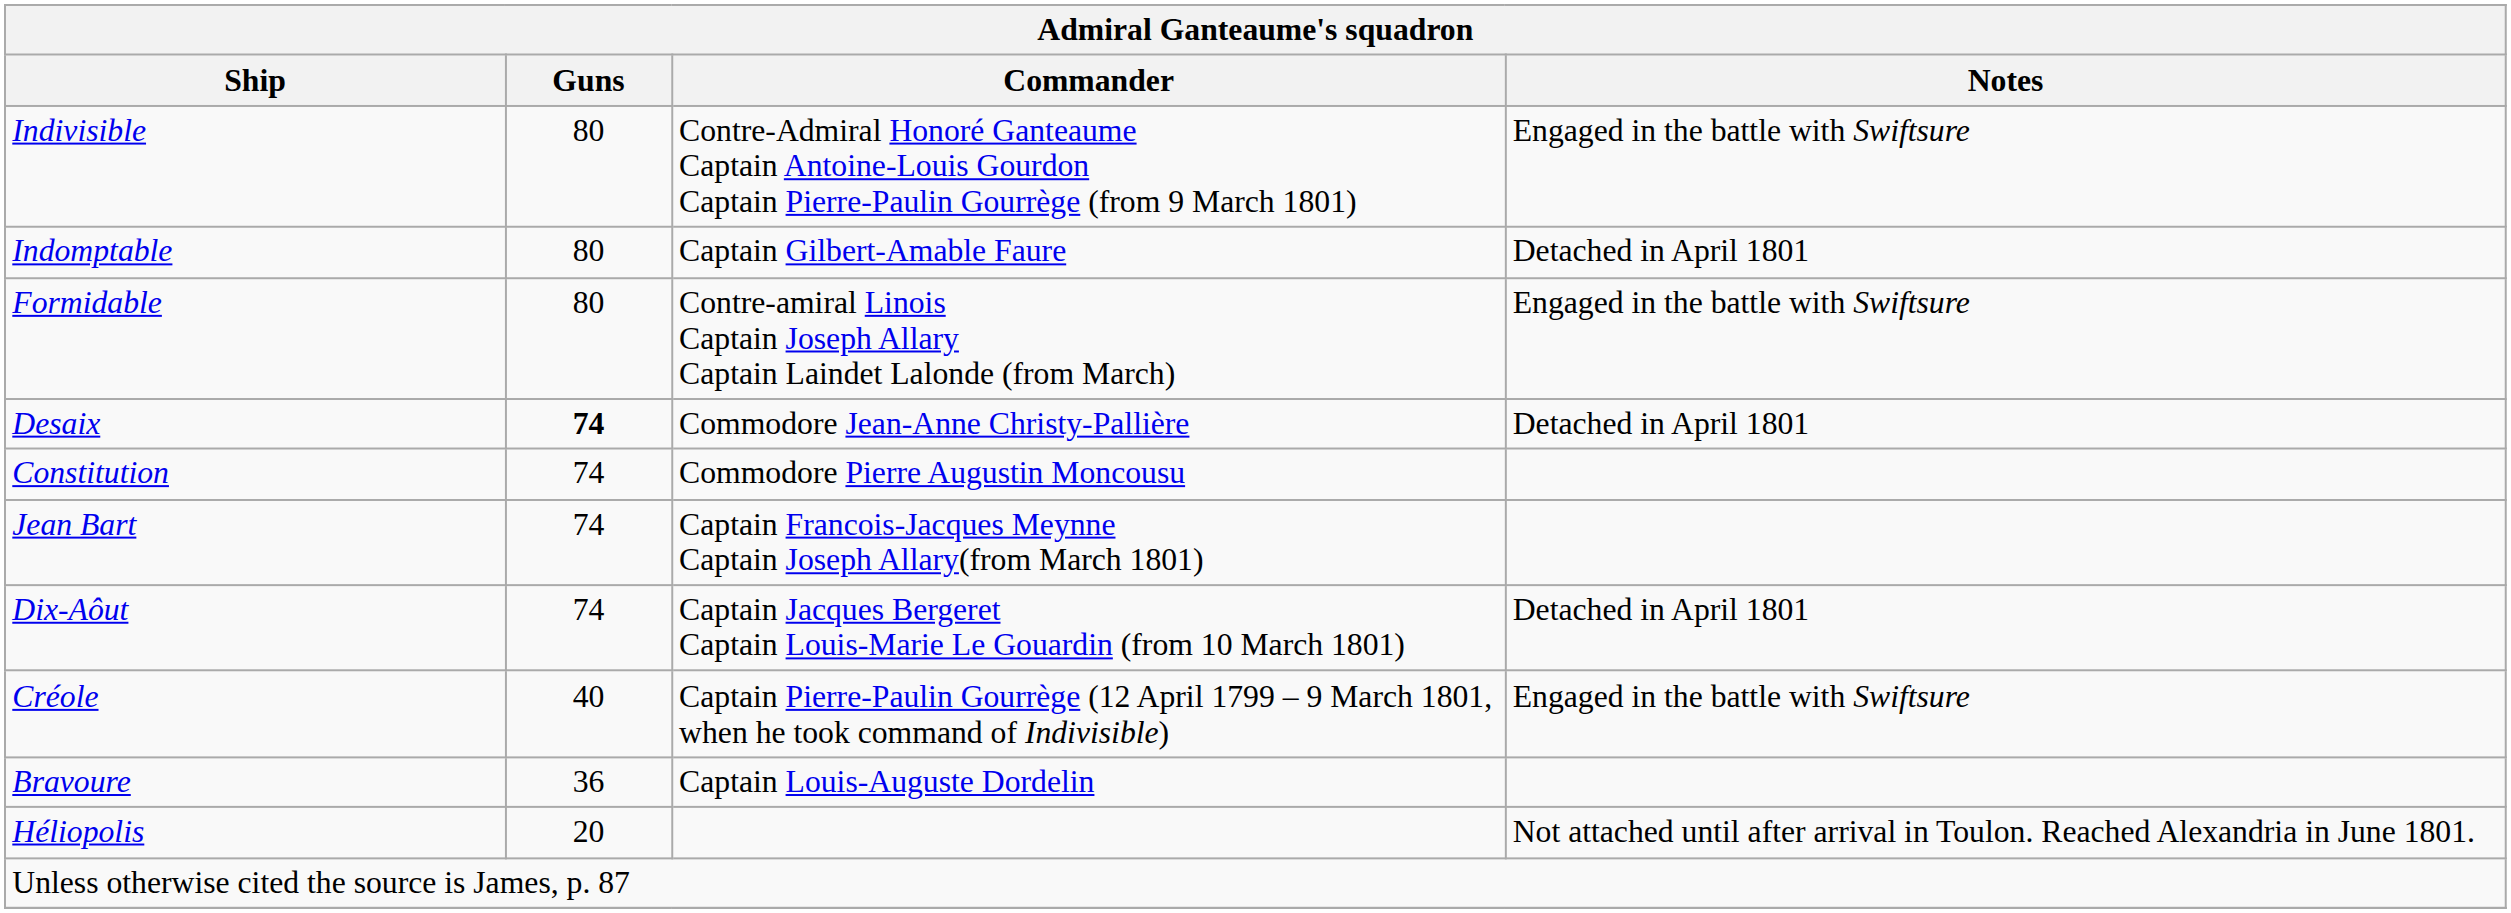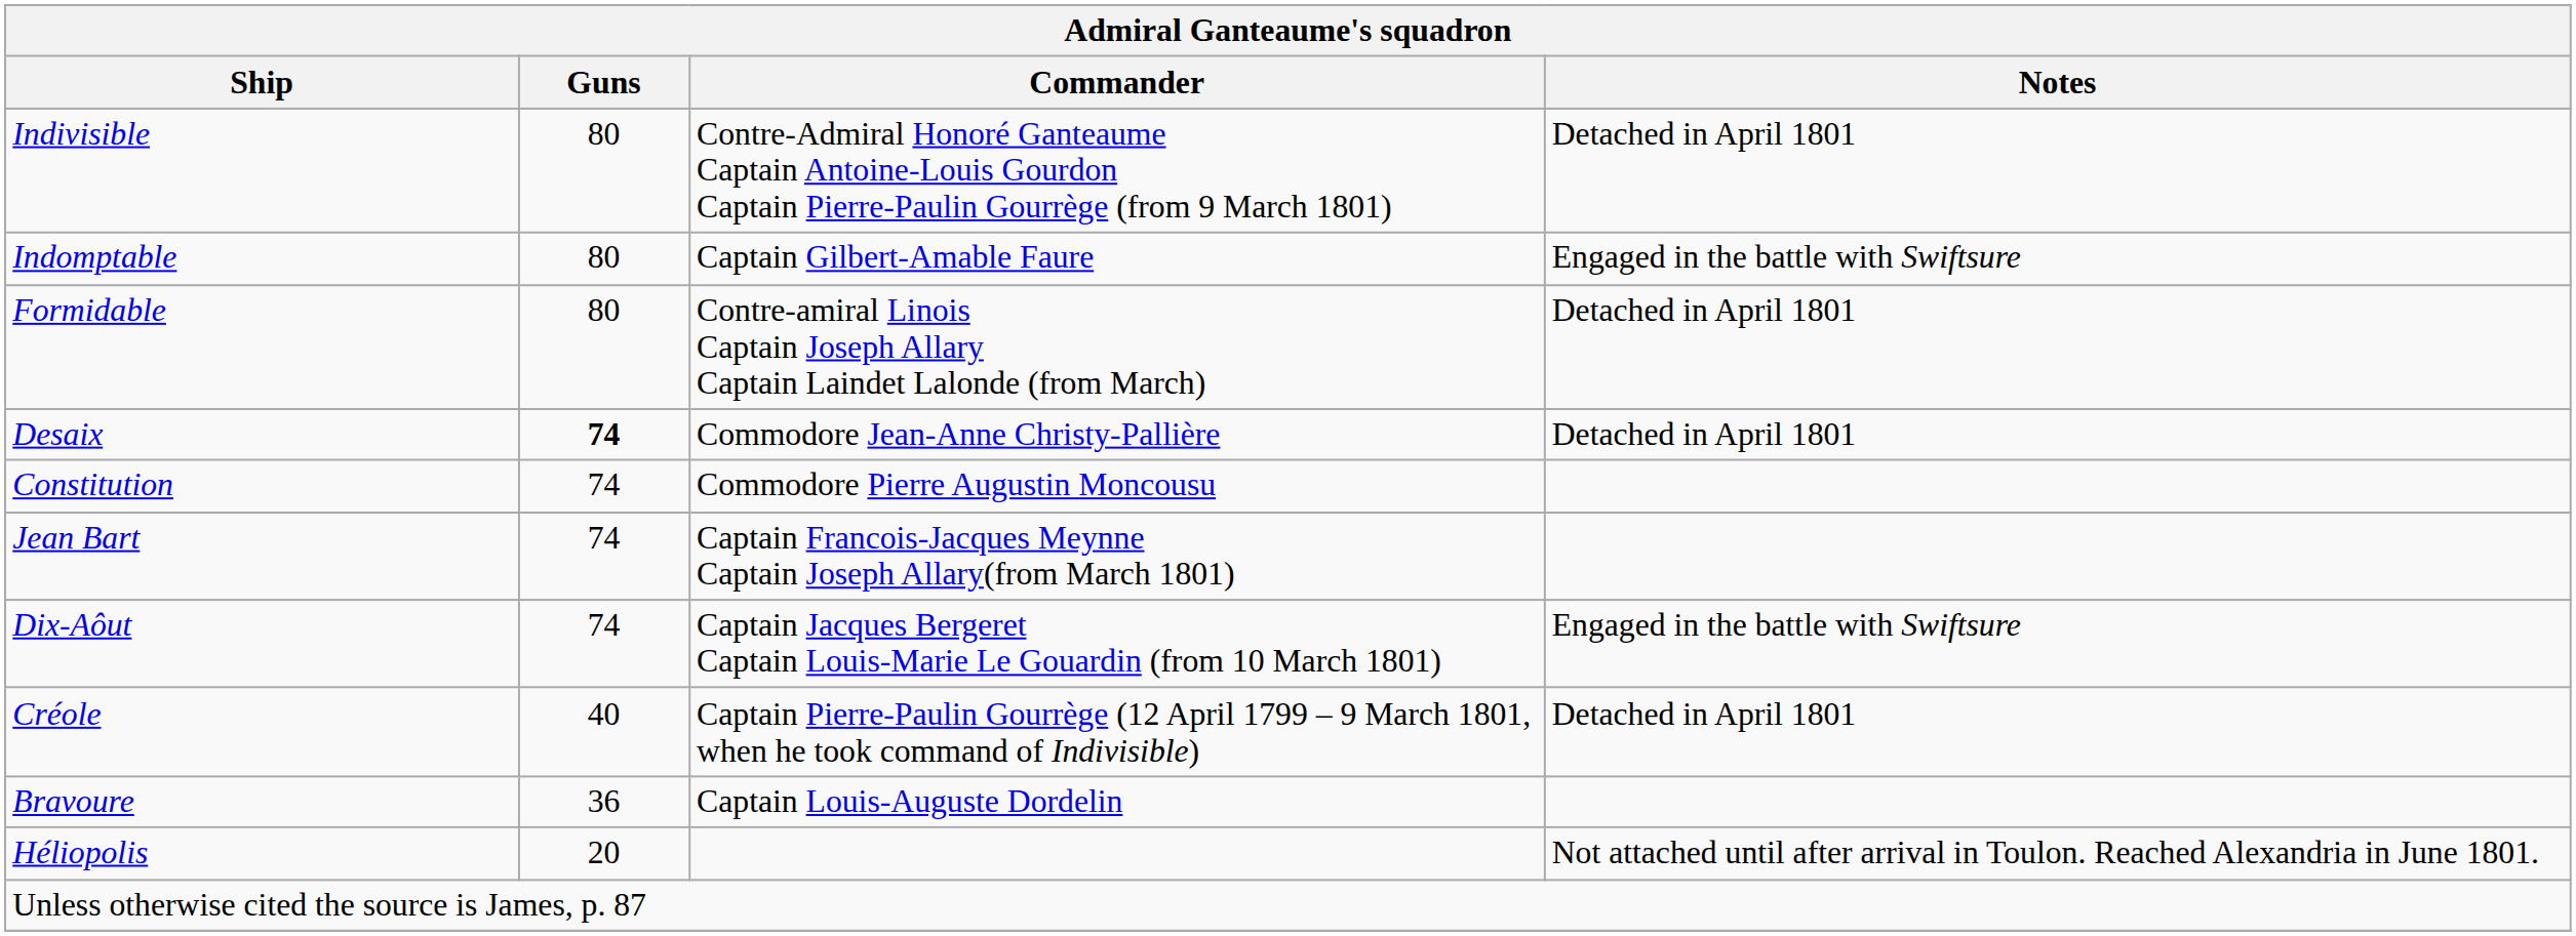 <table class="wikitable" width=100%>
 <tr valign="top">
 <th colspan="11" bgcolor="white">Admiral Ganteaume's squadron</th>
 </tr>
 <tr valign="top"|- valign="top">
 <th width=15%; align= center>Ship</th>
 <th width=5%; align= center>Guns</th>
 <th width=25%; align= center>Commander</th>
 <th width=30%; align= center>Notes</th>
 </tr>
 <tr valign="top">
 <td align= left><a href='#'><em>Indivisible</em></a></td>
 <td align= center>80</td>
 <td align= left>Contre-Admiral <a href='#'>Honoré Ganteaume</a><br>Captain <a href='#'>Antoine-Louis Gourdon</a><br>Captain <a href='#'>Pierre-Paulin Gourrège</a> (from 9 March 1801)</td>
-<td align= left>Engaged in the battle with <em>Swiftsure</em></td>
+<td align= left>Detached in April 1801</td>
 </tr>
 <tr valign="top">
 <td align= left><a href='#'><em>Indomptable</em></a></td>
 <td align= center>80</td>
 <td align= left>Captain <a href='#'>Gilbert-Amable Faure</a></td>
-<td align= left>Detached in April 1801</td>
+<td align= left>Engaged in the battle with <em>Swiftsure</em></td>
 </tr>
 <tr valign="top">
 <td align= left><a href='#'><em>Formidable</em></a></td>
 <td align= center>80</td>
 <td align= left>Contre-amiral <a href='#'>Linois</a><br>Captain <a href='#'>Joseph Allary</a><br>Captain Laindet Lalonde (from March)</td>
-<td align= left>Engaged in the battle with <em>Swiftsure</em></td>
+<td align= left>Detached in April 1801</td>
 </tr>
 <tr valign="top">
 <td align= left><a href='#'><em>Desaix</em></a></td>
 <td align= center><strong>74</strong></td>
 <td align= left>Commodore <a href='#'>Jean-Anne Christy-Pallière</a></td>
 <td align= left>Detached in April 1801</td>
 </tr>
 <tr valign="top">
 <td align= left><a href='#'><em>Constitution</em></a></td>
 <td align= center>74</td>
 <td align= left>Commodore <a href='#'>Pierre Augustin Moncousu</a></td>
 <td align= left></td>
 </tr>
 <tr valign="top">
 <td align= left><a href='#'><em>Jean Bart</em></a></td>
 <td align= center>74</td>
 <td align= left>Captain <a href='#'>Francois-Jacques Meynne</a><br>Captain <a href='#'>Joseph Allary</a>(from March 1801)</td>
 <td align= left></td>
 </tr>
 <tr valign="top">
 <td align= left><a href='#'><em>Dix-Aôut</em></a></td>
 <td align= center>74</td>
 <td align= left>Captain <a href='#'>Jacques Bergeret</a><br>Captain <a href='#'>Louis-Marie Le Gouardin</a> (from 10 March 1801)</td>
-<td align= left>Detached in April 1801</td>
+<td align= left>Engaged in the battle with <em>Swiftsure</em></td>
 </tr>
 <tr valign="top">
 <td align= left><a href='#'><em>Créole</em></a></td>
 <td align= center>40</td>
 <td align= left>Captain <a href='#'>Pierre-Paulin Gourrège</a> (12 April 1799 – 9 March 1801, when he took command of <em>Indivisible</em>)</td>
-<td align= left>Engaged in the battle with <em>Swiftsure</em></td>
+<td align= left>Detached in April 1801</td>
 </tr>
 <tr valign="top">
 <td align= left><a href='#'><em>Bravoure</em></a></td>
 <td align= center>36</td>
 <td align= left>Captain <a href='#'>Louis-Auguste Dordelin</a></td>
 <td align= left></td>
 </tr>
 <tr valign="top">
 <td align= left><a href='#'><em>Héliopolis</em></a></td>
 <td align= center>20</td>
 <td align= left></td>
 <td align= left>Not attached until after arrival in Toulon. Reached Alexandria in June 1801.</td>
 </tr>
 <tr valign="top">
 <td colspan="9" align="left">Unless otherwise cited the source is James, p. 87</td>
 </tr>
 <tr>
 </tr>
 </table>
